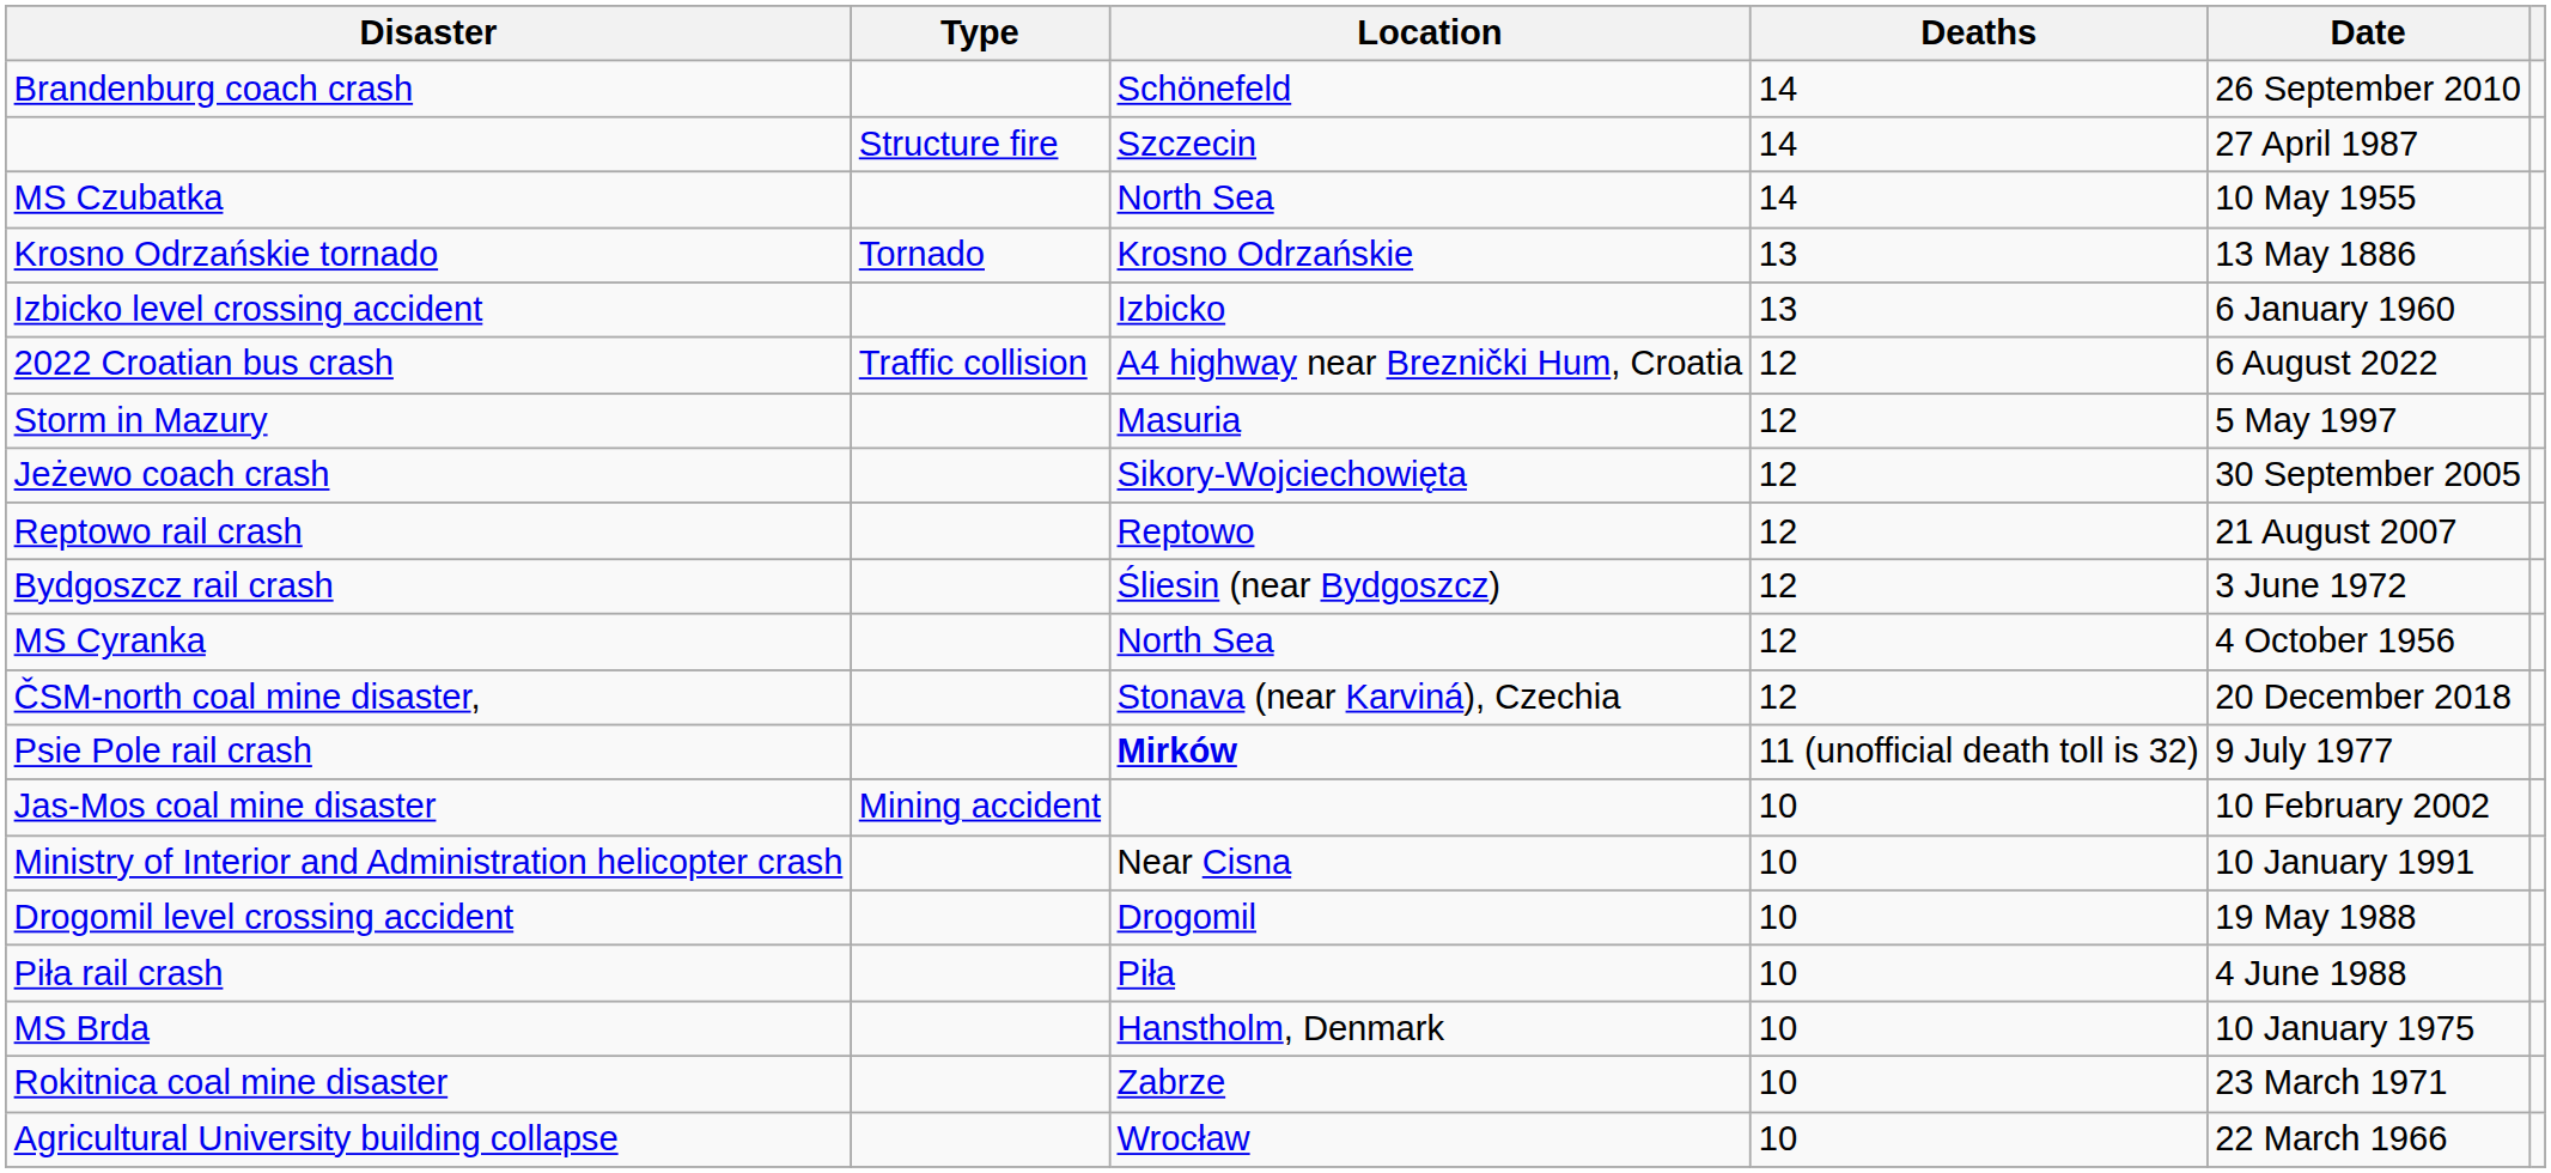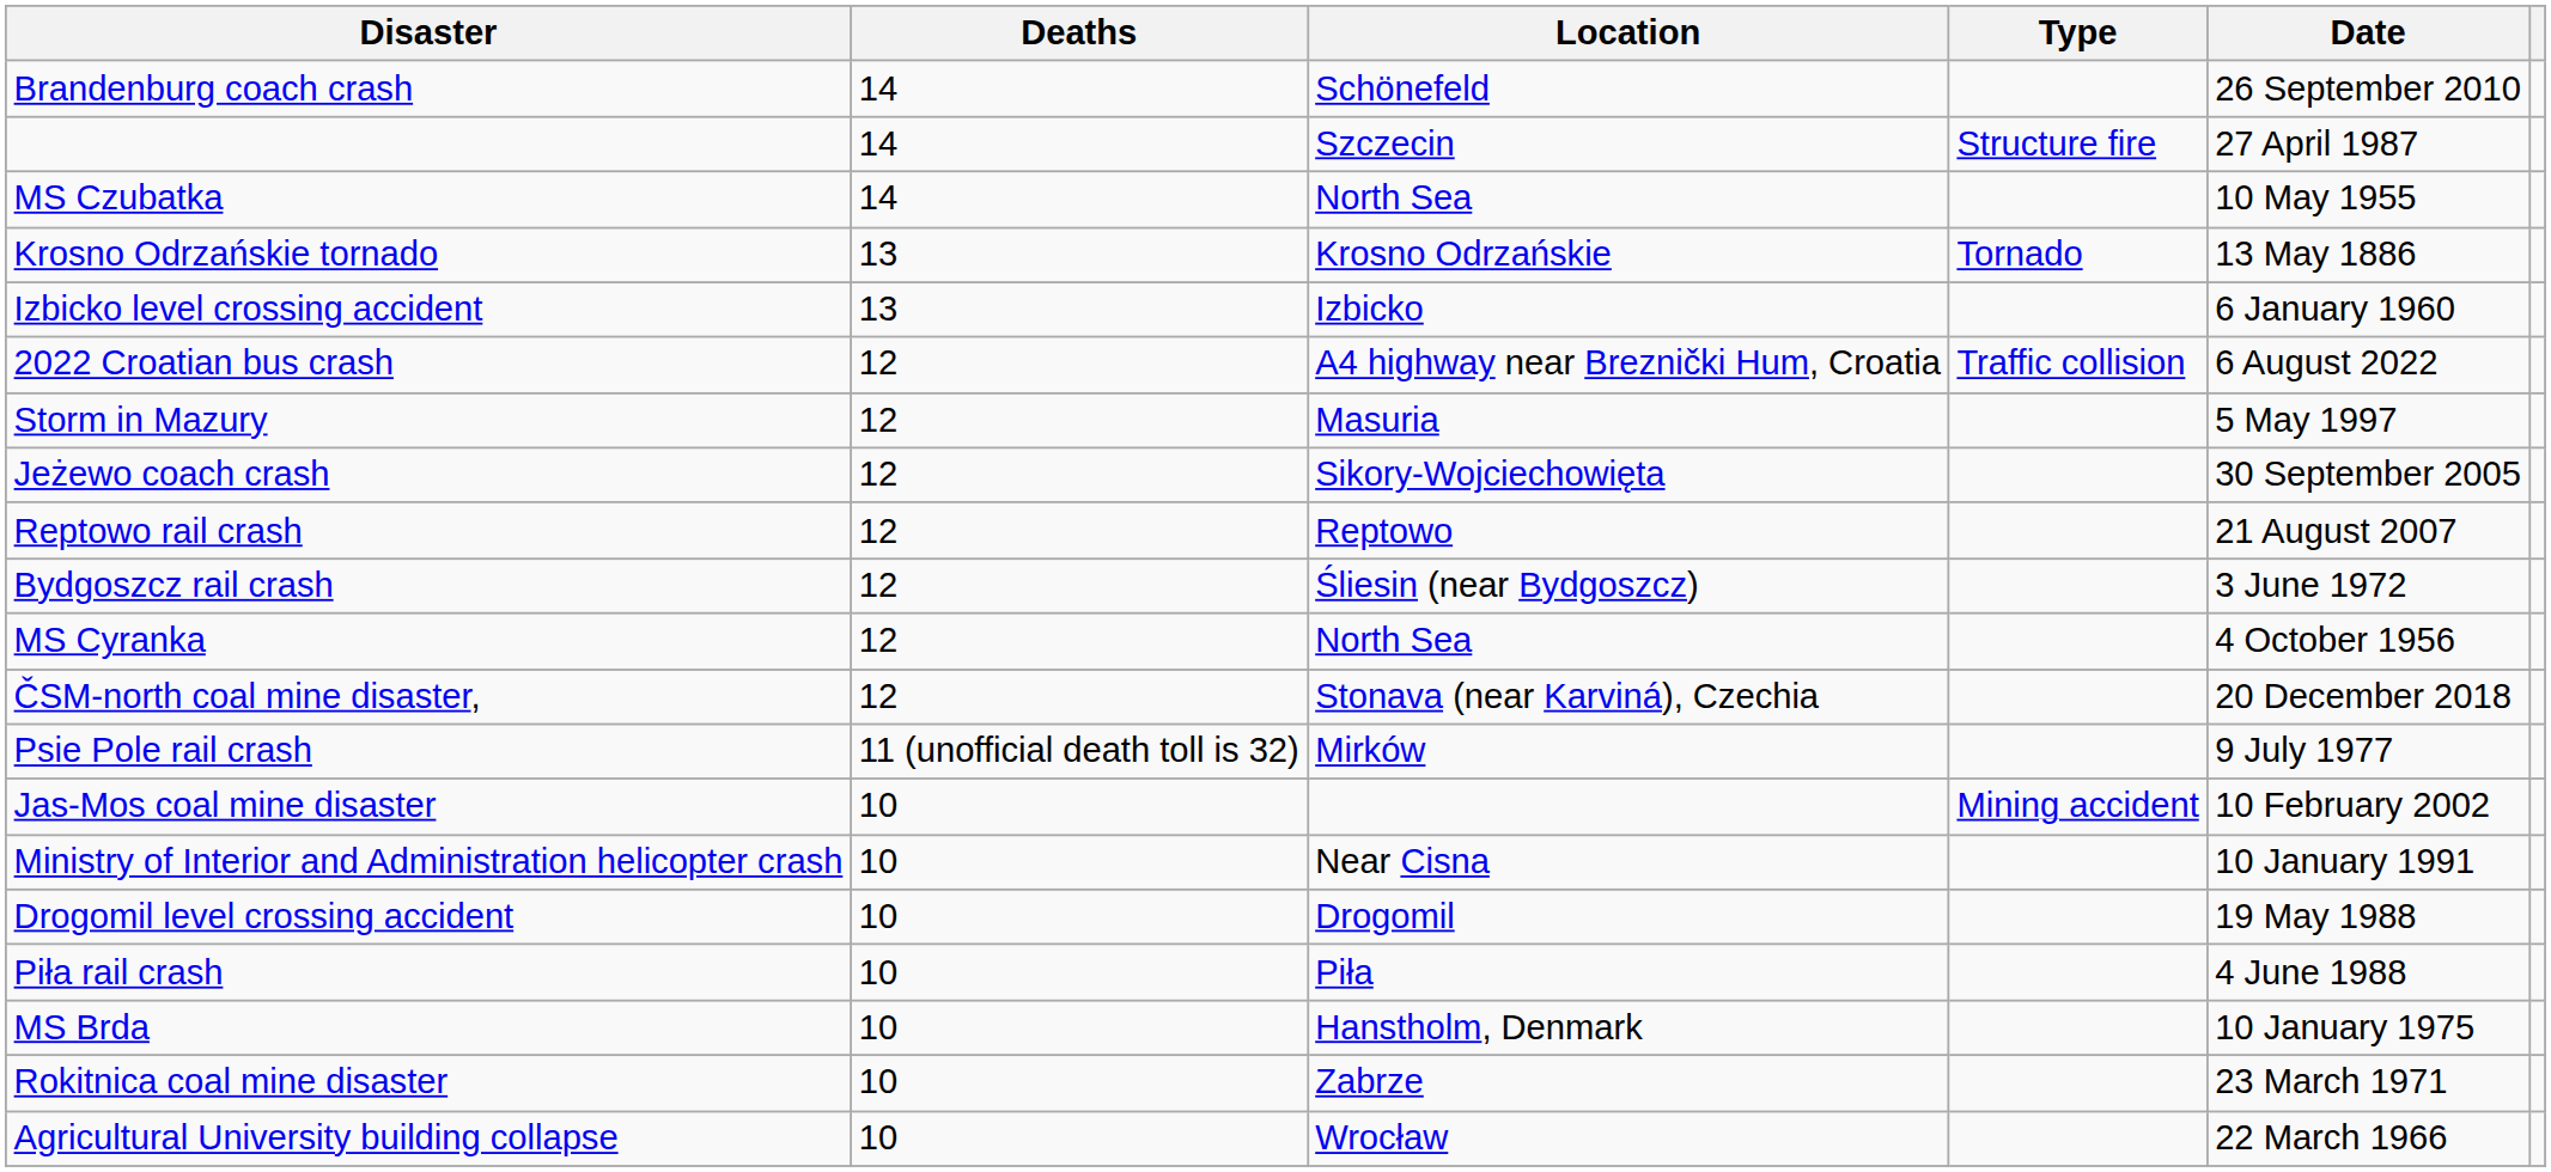 <table class="wikitable sortable sotable">
 <tr>
 <th>Disaster</th>
+<th>Deaths</th>
+<th>Location</th>
 <th>Type</th>
-<th>Location</th>
-<th>Deaths</th>
 <th>Date</th>
 <th></th>
 </tr>
 <tr>
 <td><a href='#'>Brandenburg coach crash</a></td>
+<td>14</td>
+<td><a href='#'>Schönefeld</a></td>
 <td></td>
-<td><a href='#'>Schönefeld</a></td>
-<td>14</td>
 <td>26 September 2010</td>
 <td></td>
 </tr>
 <tr>
 <td></td>
+<td>14</td>
+<td><a href='#'>Szczecin</a></td>
 <td><a href='#'>Structure fire</a></td>
-<td><a href='#'>Szczecin</a></td>
-<td>14</td>
 <td>27 April 1987</td>
 <td></td>
 </tr>
 <tr>
 <td><a href='#'>MS Czubatka</a></td>
+<td>14</td>
+<td><a href='#'>North Sea</a></td>
 <td></td>
-<td><a href='#'>North Sea</a></td>
-<td>14</td>
 <td>10 May 1955</td>
 <td></td>
 </tr>
 <tr>
 <td><a href='#'>Krosno Odrzańskie tornado</a></td>
+<td>13</td>
+<td><a href='#'>Krosno Odrzańskie</a></td>
 <td><a href='#'>Tornado</a></td>
-<td><a href='#'>Krosno Odrzańskie</a></td>
-<td>13</td>
 <td>13 May 1886</td>
 <td></td>
 </tr>
 <tr>
 <td><a href='#'>Izbicko level crossing accident</a></td>
+<td>13</td>
+<td><a href='#'>Izbicko</a></td>
 <td></td>
-<td><a href='#'>Izbicko</a></td>
-<td>13</td>
 <td>6 January 1960</td>
 <td></td>
 </tr>
 <tr>
 <td><a href='#'>2022 Croatian bus crash</a></td>
+<td>12</td>
+<td><a href='#'>A4 highway</a> near <a href='#'>Breznički Hum</a>, Croatia</td>
 <td><a href='#'>Traffic collision</a></td>
-<td><a href='#'>A4 highway</a> near <a href='#'>Breznički Hum</a>, Croatia</td>
-<td>12</td>
 <td>6 August 2022</td>
 <td></td>
 </tr>
 <tr>
 <td><a href='#'>Storm in Mazury</a></td>
+<td>12</td>
+<td><a href='#'>Masuria</a></td>
 <td></td>
-<td><a href='#'>Masuria</a></td>
-<td>12</td>
 <td>5 May 1997</td>
 <td></td>
 </tr>
 <tr>
 <td><a href='#'>Jeżewo coach crash</a></td>
+<td>12</td>
+<td><a href='#'>Sikory-Wojciechowięta</a></td>
 <td></td>
-<td><a href='#'>Sikory-Wojciechowięta</a></td>
-<td>12</td>
 <td>30 September 2005</td>
 <td></td>
 </tr>
 <tr>
 <td><a href='#'>Reptowo rail crash</a></td>
+<td>12</td>
+<td><a href='#'>Reptowo</a></td>
 <td></td>
-<td><a href='#'>Reptowo</a></td>
-<td>12</td>
 <td>21 August 2007</td>
 <td></td>
 </tr>
 <tr>
 <td><a href='#'>Bydgoszcz rail crash</a></td>
+<td>12</td>
+<td><a href='#'>Śliesin</a> (near <a href='#'>Bydgoszcz</a>)</td>
 <td></td>
-<td><a href='#'>Śliesin</a> (near <a href='#'>Bydgoszcz</a>)</td>
-<td>12</td>
 <td>3 June 1972</td>
 <td></td>
 </tr>
 <tr>
 <td><a href='#'>MS Cyranka</a></td>
+<td>12</td>
+<td><a href='#'>North Sea</a></td>
 <td></td>
-<td><a href='#'>North Sea</a></td>
-<td>12</td>
 <td>4 October 1956</td>
 <td></td>
 </tr>
 <tr>
 <td><a href='#'>ČSM-north coal mine disaster</a>,</td>
+<td>12</td>
+<td><a href='#'>Stonava</a> (near <a href='#'>Karviná</a>), Czechia</td>
 <td></td>
-<td><a href='#'>Stonava</a> (near <a href='#'>Karviná</a>), Czechia</td>
-<td>12</td>
 <td>20 December 2018</td>
 <td></td>
 </tr>
 <tr>
 <td><a href='#'>Psie Pole rail crash</a></td>
+<td>11 (unofficial death toll is 32)</td>
+<td><a href='#'>Mirków</a></td>
 <td></td>
-<td><strong><a href='#'>Mirków</a></strong></td>
-<td>11 (unofficial death toll is 32)</td>
 <td>9 July 1977</td>
 <td></td>
 </tr>
 <tr>
 <td><a href='#'>Jas-Mos coal mine disaster</a></td>
+<td>10</td>
+<td></td>
 <td><a href='#'>Mining accident</a></td>
-<td></td>
-<td>10</td>
 <td>10 February 2002</td>
 <td></td>
 </tr>
 <tr>
 <td><a href='#'>Ministry of Interior and Administration helicopter crash</a></td>
+<td>10</td>
+<td>Near <a href='#'>Cisna</a></td>
 <td></td>
-<td>Near <a href='#'>Cisna</a></td>
-<td>10</td>
 <td>10 January 1991</td>
 <td></td>
 </tr>
 <tr>
 <td><a href='#'>Drogomil level crossing accident</a></td>
+<td>10</td>
+<td><a href='#'>Drogomil</a></td>
 <td></td>
-<td><a href='#'>Drogomil</a></td>
-<td>10</td>
 <td>19 May 1988</td>
 <td></td>
 </tr>
 <tr>
 <td><a href='#'>Piła rail crash</a></td>
+<td>10</td>
+<td><a href='#'>Piła</a></td>
 <td></td>
-<td><a href='#'>Piła</a></td>
-<td>10</td>
 <td>4 June 1988</td>
 <td></td>
 </tr>
 <tr>
 <td><a href='#'>MS Brda</a></td>
+<td>10</td>
+<td><a href='#'>Hanstholm</a>, Denmark</td>
 <td></td>
-<td><a href='#'>Hanstholm</a>, Denmark</td>
-<td>10</td>
 <td>10 January 1975</td>
 <td></td>
 </tr>
 <tr>
 <td><a href='#'>Rokitnica coal mine disaster</a></td>
+<td>10</td>
+<td><a href='#'>Zabrze</a></td>
 <td></td>
-<td><a href='#'>Zabrze</a></td>
-<td>10</td>
 <td>23 March 1971</td>
 <td></td>
 </tr>
 <tr>
 <td><a href='#'>Agricultural University building collapse</a></td>
+<td>10</td>
+<td><a href='#'>Wrocław</a></td>
 <td></td>
-<td><a href='#'>Wrocław</a></td>
-<td>10</td>
 <td>22 March 1966</td>
 <td></td>
 </tr>
 </table>
